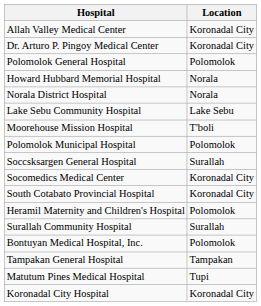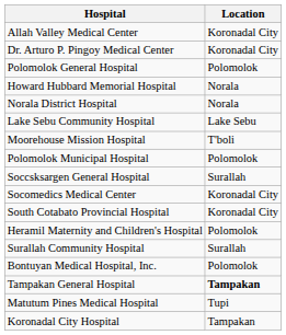 <table class="wikitable sortable">
 <tr>
 <th>Hospital</th>
 <th>Location</th>
 </tr>
 <tr>
 <td>Allah Valley Medical Center</td>
 <td>Koronadal City</td>
 </tr>
 <tr>
 <td>Dr. Arturo P. Pingoy Medical Center</td>
 <td>Koronadal City</td>
 </tr>
 <tr>
 <td>Polomolok General Hospital</td>
 <td>Polomolok</td>
 </tr>
 <tr>
 <td>Howard Hubbard Memorial Hospital</td>
 <td>Norala</td>
 </tr>
 <tr>
 <td>Norala District Hospital</td>
 <td>Norala</td>
 </tr>
 <tr>
 <td>Lake Sebu Community Hospital</td>
 <td>Lake Sebu</td>
 </tr>
 <tr>
 <td>Moorehouse Mission Hospital</td>
 <td>T'boli</td>
 </tr>
 <tr>
 <td>Polomolok Municipal Hospital</td>
 <td>Polomolok</td>
 </tr>
 <tr>
 <td>Soccsksargen General Hospital</td>
 <td>Surallah</td>
 </tr>
 <tr>
 <td>Socomedics Medical Center</td>
 <td>Koronadal City</td>
 </tr>
 <tr>
 <td>South Cotabato Provincial Hospital</td>
 <td>Koronadal City</td>
 </tr>
 <tr>
 <td>Heramil Maternity and Children's Hospital</td>
 <td>Polomolok</td>
 </tr>
 <tr>
 <td>Surallah Community Hospital</td>
 <td>Surallah</td>
 </tr>
 <tr>
 <td>Bontuyan Medical Hospital, Inc.</td>
 <td>Polomolok</td>
 </tr>
 <tr>
 <td>Tampakan General Hospital</td>
-<td>Tampakan</td>
+<td><strong>Tampakan</strong></td>
 </tr>
 <tr>
 <td>Matutum Pines Medical Hospital</td>
 <td>Tupi</td>
 </tr>
 <tr>
 <td>Koronadal City Hospital</td>
-<td>Koronadal City</td>
+<td>Tampakan</td>
 </tr>
 </table>
